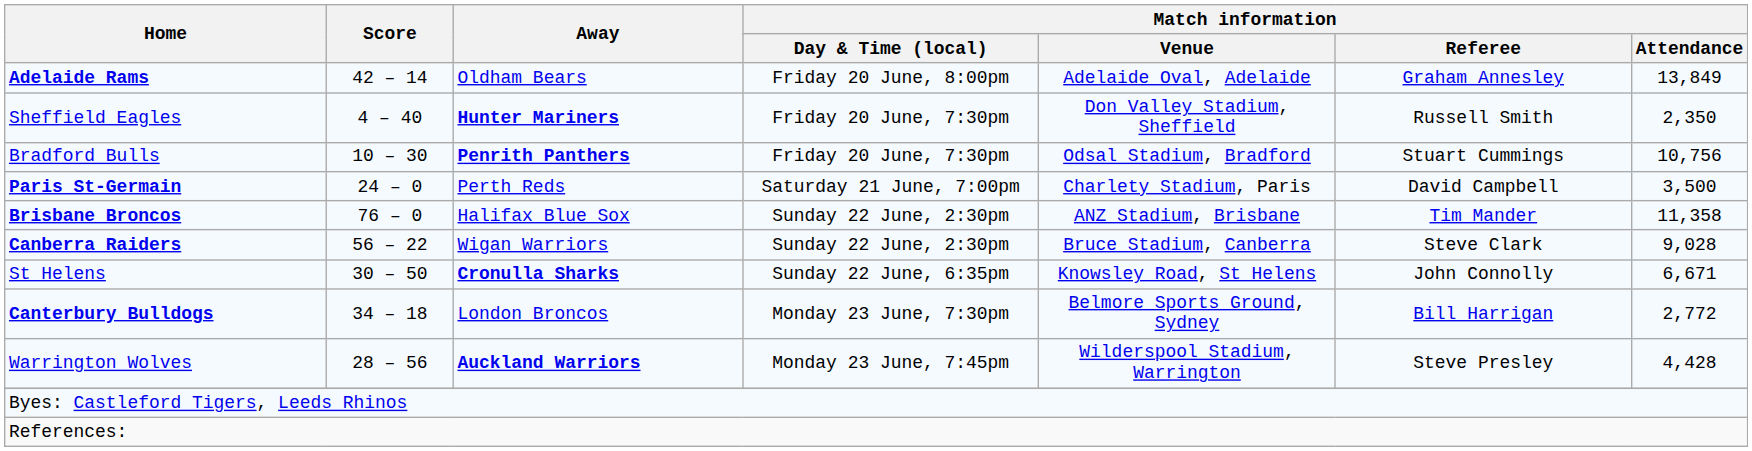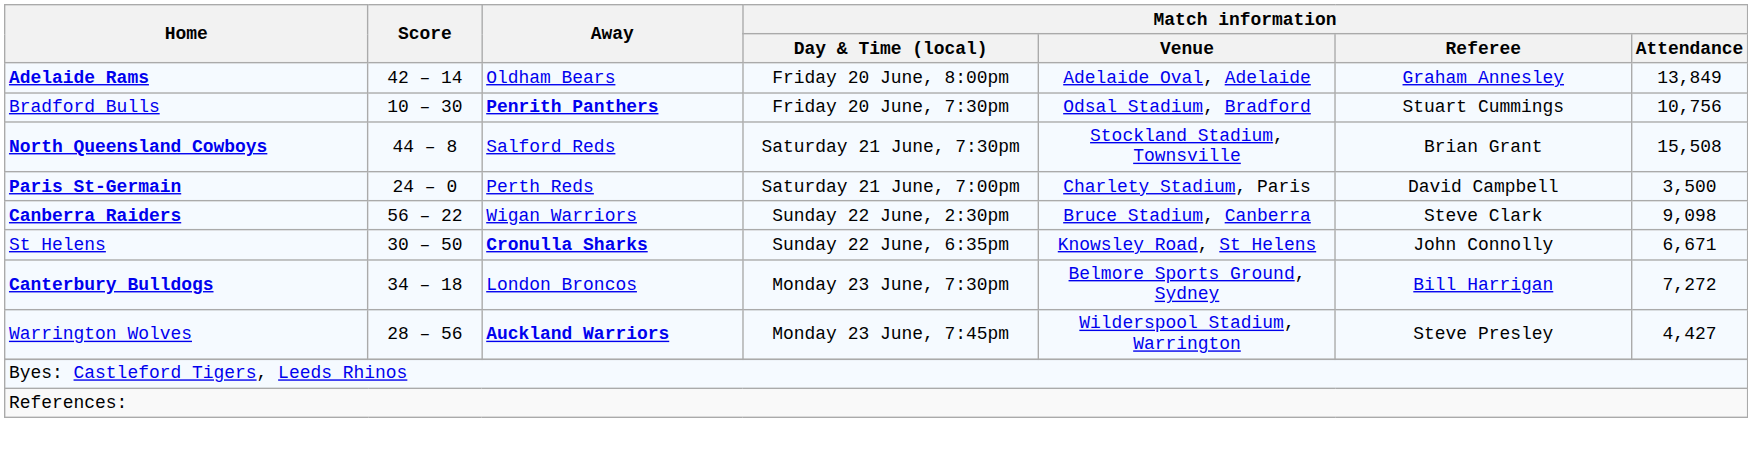 <table class="wikitable" style="border-collapse:collapse; text-align:center; width:100%;">
 <tr style="text-align:center; background:#f5faff;"  style="background:#c1d8ff;">
 <th rowspan="2">Home</th>
 <th rowspan="2">Score</th>
 <th rowspan="2">Away</th>
 <th colspan="4">Match information</th>
 </tr>
 <tr>
 <th width="17%">Day & Time (local)</th>
 <th width="17%">Venue</th>
 <th width="17%">Referee</th>
 <th width="5%">Attendance</th>
 </tr>
 <tr style="text-align:center; background:#f5faff;">
 <td align="left"><strong> <a href='#'>Adelaide Rams</a></strong></td>
 <td>42 – 14</td>
 <td align="left"> <a href='#'>Oldham Bears</a></td>
 <td>Friday 20 June, 8:00pm</td>
 <td><a href='#'>Adelaide Oval</a>, <a href='#'>Adelaide</a></td>
 <td><a href='#'>Graham Annesley</a></td>
 <td>13,849</td>
 </tr>
 <tr style="text-align:center; background:#f5faff;">
-<td align="left"> <a href='#'>Sheffield Eagles</a></td>
-<td>4 – 40</td>
-<td align="left"><strong> <a href='#'>Hunter Mariners</a></strong></td>
-<td>Friday 20 June, 7:30pm</td>
-<td><a href='#'>Don Valley Stadium</a>, <a href='#'>Sheffield</a></td>
-<td>Russell Smith</td>
-<td>2,350</td>
-</tr>
-<tr style="text-align:center; background:#f5faff;">
 <td align="left"> <a href='#'>Bradford Bulls</a></td>
 <td>10 – 30</td>
 <td align="left"><strong> <a href='#'>Penrith Panthers</a></strong></td>
 <td>Friday 20 June, 7:30pm</td>
 <td><a href='#'>Odsal Stadium</a>, <a href='#'>Bradford</a></td>
 <td>Stuart Cummings</td>
 <td>10,756</td>
+</tr>
+<tr style="text-align:center; background:#f5faff;">
+<td align="left"><strong> <a href='#'>North Queensland Cowboys</a></strong></td>
+<td>44 – 8</td>
+<td align="left"> <a href='#'>Salford Reds</a></td>
+<td>Saturday 21 June, 7:30pm</td>
+<td><a href='#'>Stockland Stadium</a>, <a href='#'>Townsville</a></td>
+<td>Brian Grant</td>
+<td>15,508</td>
 </tr>
 <tr style="text-align:center; background:#f5faff;">
 <td align="left"><strong> <a href='#'>Paris St-Germain</a></strong></td>
 <td>24 – 0</td>
 <td align="left"> <a href='#'>Perth Reds</a></td>
 <td>Saturday 21 June, 7:00pm</td>
 <td><a href='#'>Charlety Stadium</a>, Paris</td>
 <td>David Campbell</td>
 <td>3,500</td>
 </tr>
 <tr style="text-align:center; background:#f5faff;">
-<td align="left"><strong> <a href='#'>Brisbane Broncos</a></strong></td>
-<td>76 – 0</td>
-<td align="left"> <a href='#'>Halifax Blue Sox</a></td>
-<td>Sunday 22 June, 2:30pm</td>
-<td><a href='#'>ANZ Stadium</a>, <a href='#'>Brisbane</a></td>
-<td><a href='#'>Tim Mander</a></td>
-<td>11,358</td>
-</tr>
-<tr style="text-align:center; background:#f5faff;">
 <td align="left"><strong> <a href='#'>Canberra Raiders</a></strong></td>
 <td>56 – 22</td>
 <td align="left"> <a href='#'>Wigan Warriors</a></td>
 <td>Sunday 22 June, 2:30pm</td>
 <td><a href='#'>Bruce Stadium</a>, <a href='#'>Canberra</a></td>
 <td>Steve Clark</td>
-<td>9,028</td>
+<td>9,098</td>
 </tr>
 <tr style="text-align:center; background:#f5faff;">
 <td align="left"> <a href='#'>St Helens</a></td>
 <td>30 – 50</td>
 <td align="left"><strong> <a href='#'>Cronulla Sharks</a></strong></td>
 <td>Sunday 22 June, 6:35pm</td>
 <td><a href='#'>Knowsley Road</a>, <a href='#'>St Helens</a></td>
 <td>John Connolly</td>
 <td>6,671</td>
 </tr>
 <tr style="text-align:center; background:#f5faff;">
 <td align="left"><strong> <a href='#'>Canterbury Bulldogs</a></strong></td>
 <td>34 – 18</td>
 <td align="left"> <a href='#'>London Broncos</a></td>
 <td>Monday 23 June, 7:30pm</td>
 <td><a href='#'>Belmore Sports Ground</a>, <a href='#'>Sydney</a></td>
 <td><a href='#'>Bill Harrigan</a></td>
-<td>2,772</td>
+<td>7,272</td>
 </tr>
 <tr style="text-align:center; background:#f5faff;">
 <td align="left"> <a href='#'>Warrington Wolves</a></td>
 <td>28 – 56</td>
 <td align="left"><strong> <a href='#'>Auckland Warriors</a></strong></td>
 <td>Monday 23 June, 7:45pm</td>
 <td><a href='#'>Wilderspool Stadium</a>, <a href='#'>Warrington</a></td>
 <td>Steve Presley</td>
-<td>4,428</td>
+<td>4,427</td>
 </tr>
 <tr>
 </tr>
 <tr style="text-align:center; background:#f5faff;">
 <td colspan="7" align="left">Byes:  <a href='#'>Castleford Tigers</a>,  <a href='#'>Leeds Rhinos</a></td>
 </tr>
 <tr>
 <td colspan="7" align="left">References:  </td>
 </tr>
 </table>
